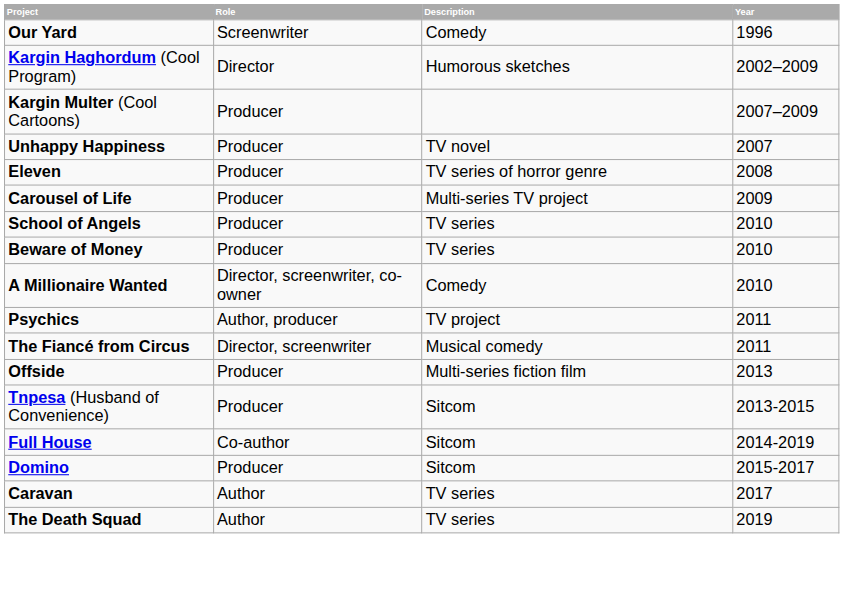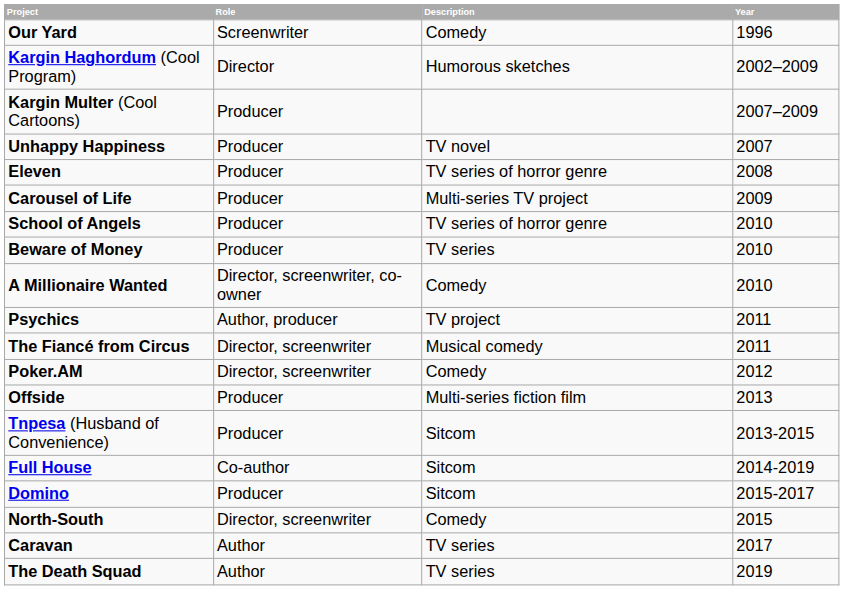 <table class="wikitable">
 <tr>
 <th width="200px" style="font-size:9px;text-align:left;background-color:#aaa;color:#FFF;">Project</th>
 <th width="200px" style="font-size:9px;text-align:left;background-color:#aaa;color:#FFF;">Role</th>
 <th width="300px" style="font-size:9px;text-align:left;background-color:#aaa;color:#FFF;">Description</th>
 <th width="100px" style="font-size:9px;text-align:left;background-color:#aaa;color:#FFF;">Year</th>
 </tr>
 <tr>
 <td><strong>Our Yard</strong></td>
 <td>Screenwriter</td>
 <td>Comedy</td>
 <td>1996</td>
 </tr>
 <tr>
 <td><strong><a href='#'>Kargin Haghordum</a></strong> (Cool Program)</td>
 <td>Director</td>
 <td>Humorous sketches</td>
 <td>2002–2009</td>
 </tr>
 <tr>
 <td><strong>Kargin Multer</strong> (Cool Cartoons)</td>
 <td>Producer</td>
 <td></td>
 <td>2007–2009</td>
 </tr>
 <tr>
 <td><strong>Unhappy Happiness</strong></td>
 <td>Producer</td>
 <td>TV novel</td>
 <td>2007</td>
 </tr>
 <tr>
 <td><strong>Eleven</strong></td>
 <td>Producer</td>
 <td>TV series of horror genre</td>
 <td>2008</td>
 </tr>
 <tr>
 <td><strong>Carousel of Life</strong></td>
 <td>Producer</td>
 <td>Multi-series TV project</td>
 <td>2009</td>
 </tr>
 <tr>
 <td><strong>School of Angels</strong></td>
 <td>Producer</td>
-<td>TV series</td>
+<td>TV series of horror genre</td>
 <td>2010</td>
 </tr>
 <tr>
 <td><strong>Beware of Money</strong></td>
 <td>Producer</td>
 <td>TV series</td>
 <td>2010</td>
 </tr>
 <tr>
 <td><strong>A Millionaire Wanted</strong></td>
 <td>Director, screenwriter, co-owner</td>
 <td>Comedy</td>
 <td>2010</td>
 </tr>
 <tr>
 <td><strong>Psychics</strong></td>
 <td>Author, producer</td>
 <td>TV project</td>
 <td>2011</td>
 </tr>
 <tr>
 <td><strong>The Fiancé from Circus</strong></td>
 <td>Director, screenwriter</td>
 <td>Musical comedy</td>
 <td>2011</td>
 </tr>
 <tr>
+<td><strong>Poker.AM</strong></td>
+<td>Director, screenwriter</td>
+<td>Comedy</td>
+<td>2012</td>
+</tr>
+<tr>
 <td><strong>Offside</strong></td>
 <td>Producer</td>
 <td>Multi-series fiction film</td>
 <td>2013</td>
 </tr>
 <tr>
 <td><strong><a href='#'>Tnpesa</a></strong> (Husband of Convenience)</td>
 <td>Producer</td>
 <td>Sitcom</td>
 <td>2013-2015</td>
 </tr>
 <tr>
 <td><strong><a href='#'>Full House</a></strong></td>
 <td>Co-author</td>
 <td>Sitcom</td>
 <td>2014-2019</td>
 </tr>
 <tr>
 <td><strong><a href='#'>Domino</a></strong></td>
 <td>Producer</td>
 <td>Sitcom</td>
 <td>2015-2017</td>
 </tr>
 <tr>
+<td><strong>North-South</strong></td>
+<td>Director, screenwriter</td>
+<td>Comedy</td>
+<td>2015</td>
+</tr>
+<tr>
 <td><strong>Caravan</strong></td>
 <td>Author</td>
 <td>TV series</td>
 <td>2017</td>
 </tr>
 <tr>
 <td><strong>The Death Squad</strong></td>
 <td>Author</td>
 <td>TV series</td>
 <td>2019</td>
 </tr>
 </table>
